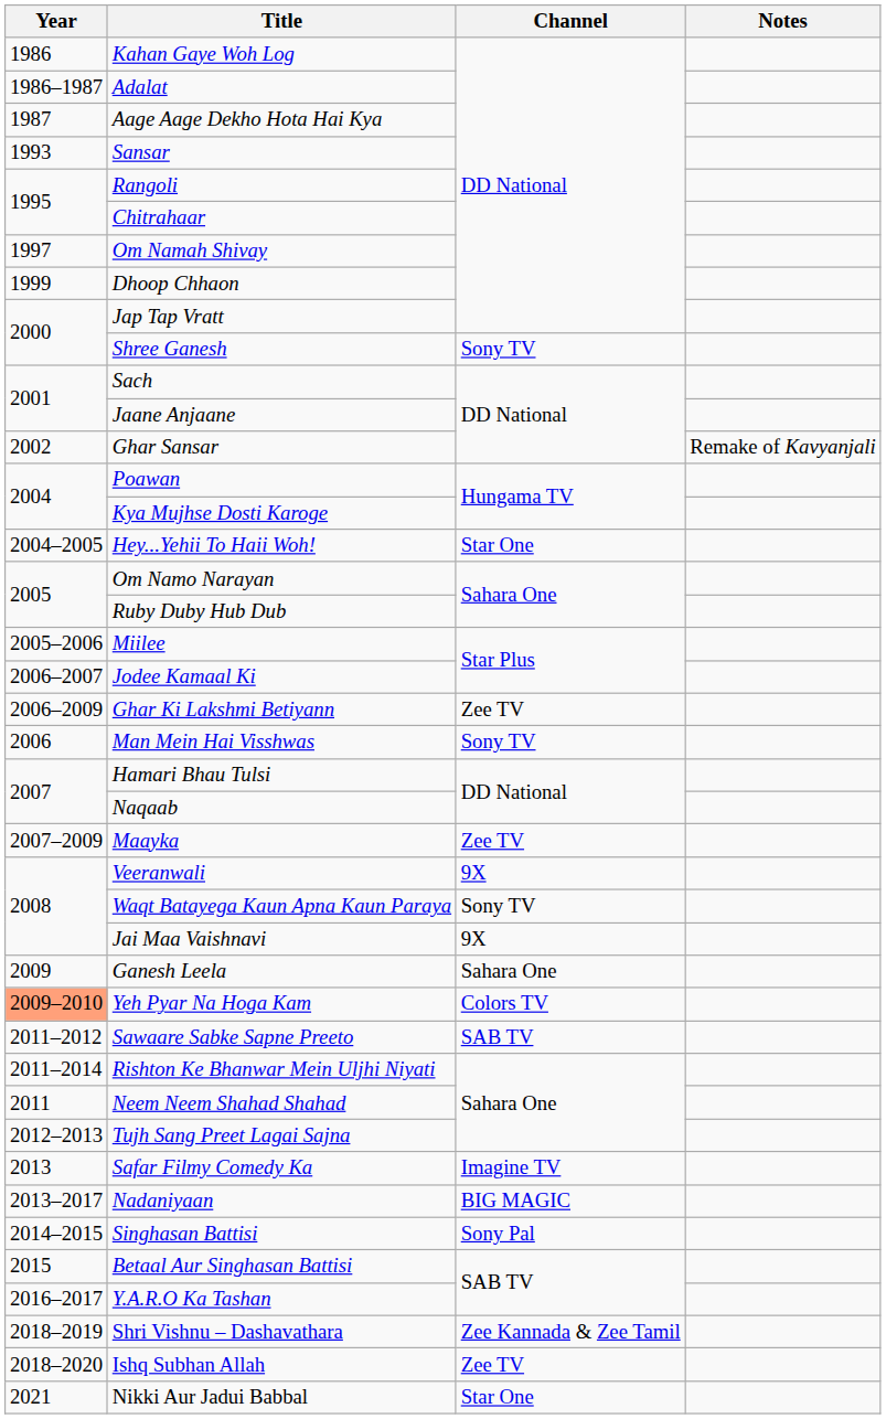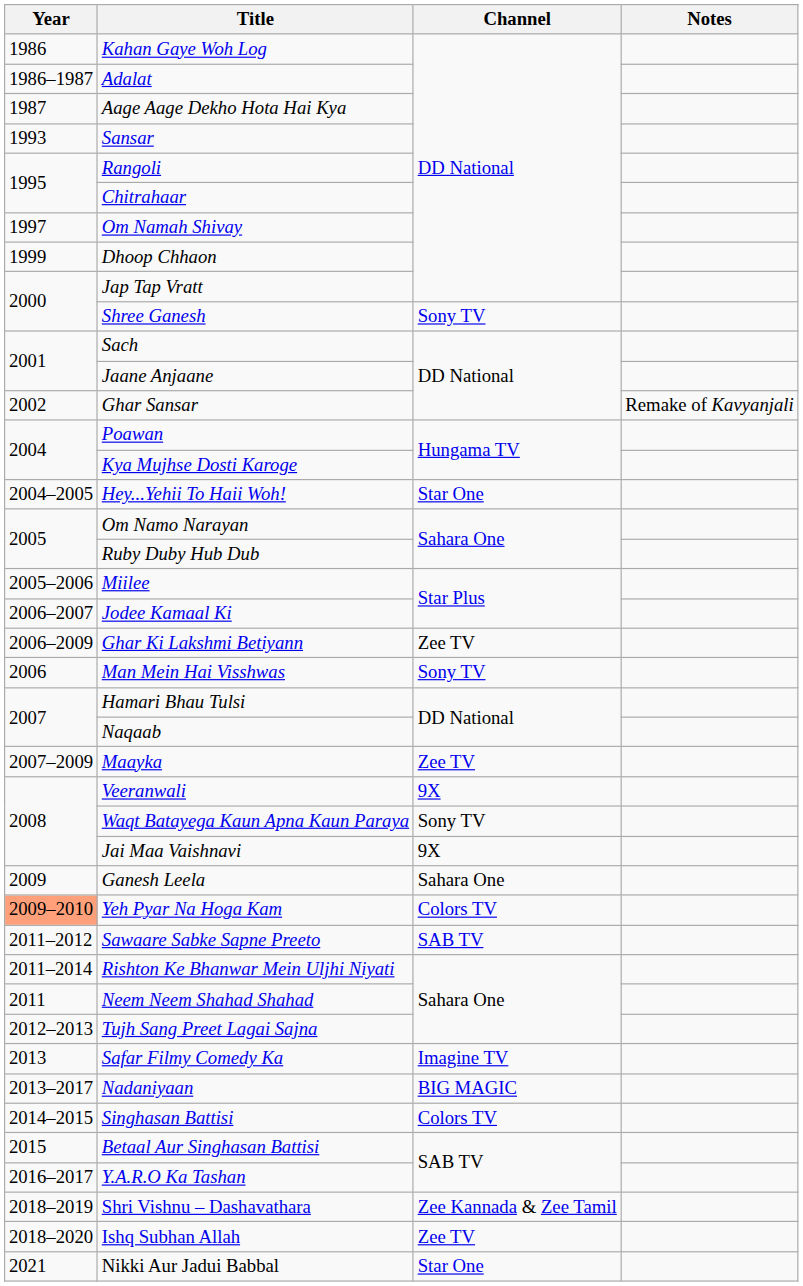 <table class="wikitable">
 <tr>
 <th>Year</th>
 <th>Title</th>
 <th>Channel</th>
 <th>Notes</th>
 </tr>
 <tr>
 <td>1986</td>
 <td><em><a href='#'>Kahan Gaye Woh Log</a></em></td>
 <td rowspan="9"><a href='#'>DD National</a></td>
 <td></td>
 </tr>
 <tr>
 <td>1986–1987</td>
 <td><em><a href='#'>Adalat</a></em></td>
 <td></td>
 </tr>
 <tr>
 <td>1987</td>
 <td><em>Aage Aage Dekho Hota Hai Kya</em></td>
 <td></td>
 </tr>
 <tr>
 <td>1993</td>
 <td><em><a href='#'>Sansar</a></em></td>
 <td></td>
 </tr>
 <tr>
 <td rowspan="2">1995</td>
 <td><em><a href='#'>Rangoli</a></em></td>
 <td></td>
 </tr>
 <tr>
 <td><em><a href='#'>Chitrahaar</a></em></td>
 <td></td>
 </tr>
 <tr>
 <td>1997</td>
 <td><em><a href='#'>Om Namah Shivay</a></em></td>
 <td></td>
 </tr>
 <tr>
 <td>1999</td>
 <td><em>Dhoop Chhaon</em></td>
 <td></td>
 </tr>
 <tr>
 <td rowspan="2">2000</td>
 <td><em>Jap Tap Vratt</em></td>
 <td></td>
 </tr>
 <tr>
 <td><em><a href='#'>Shree Ganesh</a></em></td>
 <td><a href='#'>Sony TV</a></td>
 <td></td>
 </tr>
 <tr>
 <td rowspan="2">2001</td>
 <td><em>Sach</em></td>
 <td rowspan="3">DD National</td>
 <td></td>
 </tr>
 <tr>
 <td><em>Jaane Anjaane</em></td>
 <td></td>
 </tr>
 <tr>
 <td>2002</td>
 <td><em>Ghar Sansar</em></td>
 <td>Remake of <em>Kavyanjali</em></td>
 </tr>
 <tr>
 <td rowspan="2">2004</td>
 <td><em><a href='#'>Poawan</a></em></td>
 <td rowspan="2"><a href='#'>Hungama TV</a></td>
 <td></td>
 </tr>
 <tr>
 <td><em><a href='#'>Kya Mujhse Dosti Karoge</a></em></td>
 <td></td>
 </tr>
 <tr>
 <td>2004–2005</td>
 <td><em><a href='#'>Hey...Yehii To Haii Woh!</a></em></td>
 <td><a href='#'>Star One</a></td>
 <td></td>
 </tr>
 <tr>
 <td rowspan="2">2005</td>
 <td><em>Om Namo Narayan</em></td>
 <td rowspan="2"><a href='#'>Sahara One</a></td>
 <td></td>
 </tr>
 <tr>
 <td><em>Ruby Duby Hub Dub</em></td>
 <td></td>
 </tr>
 <tr>
 <td>2005–2006</td>
 <td><em><a href='#'>Miilee</a></em></td>
 <td rowspan="2"><a href='#'>Star Plus</a></td>
 <td></td>
 </tr>
 <tr>
 <td>2006–2007</td>
 <td><em><a href='#'>Jodee Kamaal Ki</a></em></td>
 <td></td>
 </tr>
 <tr>
 <td>2006–2009</td>
 <td><em><a href='#'>Ghar Ki Lakshmi Betiyann</a></em></td>
 <td>Zee TV</td>
 <td></td>
 </tr>
 <tr>
 <td>2006</td>
 <td><em><a href='#'>Man Mein Hai Visshwas</a></em></td>
 <td><a href='#'>Sony TV</a></td>
 <td></td>
 </tr>
 <tr>
 <td rowspan="2">2007</td>
 <td><em>Hamari Bhau Tulsi</em></td>
 <td rowspan="2">DD National</td>
 <td></td>
 </tr>
 <tr>
 <td><em>Naqaab</em></td>
 <td></td>
 </tr>
 <tr>
 <td>2007–2009</td>
 <td><em><a href='#'>Maayka</a></em></td>
 <td><a href='#'>Zee TV</a></td>
 <td></td>
 </tr>
 <tr>
 <td rowspan="3">2008</td>
 <td><em><a href='#'>Veeranwali</a></em></td>
 <td><a href='#'>9X</a></td>
 <td></td>
 </tr>
 <tr>
 <td><em><a href='#'>Waqt Batayega Kaun Apna Kaun Paraya</a></em></td>
 <td>Sony TV</td>
 <td></td>
 </tr>
 <tr>
 <td><em>Jai Maa Vaishnavi</em></td>
 <td>9X</td>
 <td></td>
 </tr>
 <tr>
 <td>2009</td>
 <td><em>Ganesh Leela</em></td>
 <td>Sahara One</td>
 <td></td>
 </tr>
 <tr>
 <td style="background: lightsalmon;">2009–2010</td>
 <td><em><a href='#'>Yeh Pyar Na Hoga Kam</a></em></td>
 <td><a href='#'>Colors TV</a></td>
 <td></td>
 </tr>
 <tr>
 <td>2011–2012</td>
 <td><em><a href='#'>Sawaare Sabke Sapne Preeto</a></em></td>
 <td><a href='#'>SAB TV</a></td>
 <td></td>
 </tr>
 <tr>
 <td>2011–2014</td>
 <td><em><a href='#'>Rishton Ke Bhanwar Mein Uljhi Niyati</a></em></td>
 <td rowspan="3">Sahara One</td>
 <td></td>
 </tr>
 <tr>
 <td>2011</td>
 <td><em><a href='#'>Neem Neem Shahad Shahad</a></em></td>
 <td></td>
 </tr>
 <tr>
 <td>2012–2013</td>
 <td><em><a href='#'>Tujh Sang Preet Lagai Sajna</a></em></td>
 <td></td>
 </tr>
 <tr>
 <td>2013</td>
 <td><em><a href='#'>Safar Filmy Comedy Ka</a></em></td>
 <td><a href='#'>Imagine TV</a></td>
 <td></td>
 </tr>
 <tr>
 <td>2013–2017</td>
 <td><em><a href='#'>Nadaniyaan</a></em></td>
 <td><a href='#'>BIG MAGIC</a></td>
 <td></td>
 </tr>
 <tr>
 <td>2014–2015</td>
 <td><em><a href='#'>Singhasan Battisi</a></em></td>
-<td><a href='#'>Sony Pal</a></td>
+<td><a href='#'>Colors TV</a></td>
 <td></td>
 </tr>
 <tr>
 <td>2015</td>
 <td><em><a href='#'>Betaal Aur Singhasan Battisi</a></em></td>
 <td rowspan="2">SAB TV</td>
 <td></td>
 </tr>
 <tr>
 <td>2016–2017</td>
 <td><em><a href='#'>Y.A.R.O Ka Tashan</a></em></td>
 <td></td>
 </tr>
 <tr>
 <td>2018–2019</td>
 <td><a href='#'>Shri Vishnu – Dashavathara</a></td>
 <td><a href='#'>Zee Kannada</a> & <a href='#'>Zee Tamil</a></td>
 <td></td>
 </tr>
 <tr>
 <td>2018–2020</td>
 <td><a href='#'>Ishq Subhan Allah</a></td>
 <td><a href='#'>Zee TV</a></td>
 <td></td>
 </tr>
 <tr>
 <td>2021</td>
 <td>Nikki Aur Jadui Babbal</td>
 <td><a href='#'>Star One</a></td>
 <td></td>
 </tr>
 </table>
